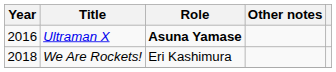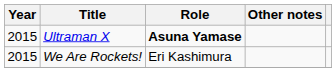 <table class="wikitable">
 <tr>
 <th>Year</th>
 <th>Title</th>
 <th>Role</th>
 <th>Other notes</th>
 <th></th>
 </tr>
 <tr>
-<td rowspan="1">2016</td>
+<td rowspan="1">2015</td>
 <td><em><a href='#'>Ultraman X</a></em></td>
 <td><strong>Asuna Yamase</strong></td>
 <td></td>
 <td></td>
 </tr>
 <tr>
-<td rowspan="1">2018</td>
+<td rowspan="1">2015</td>
 <td><em>We Are Rockets!</em></td>
 <td>Eri Kashimura</td>
 <td></td>
 <td></td>
 </tr>
 <tr>
 </tr>
 </table>
